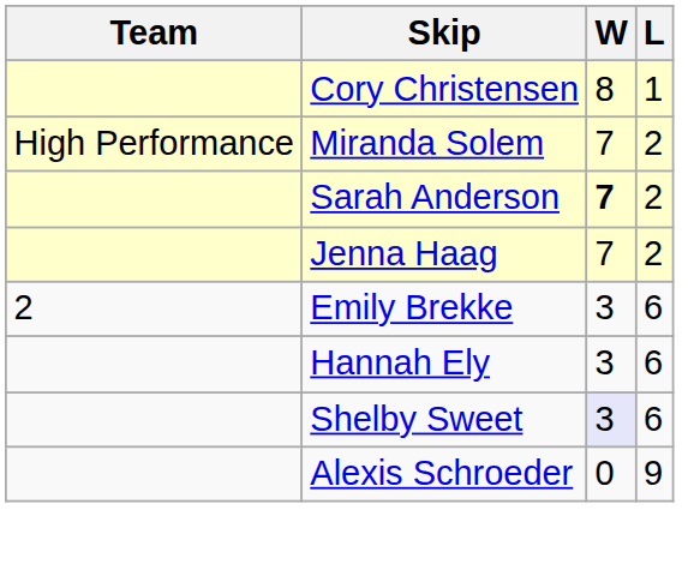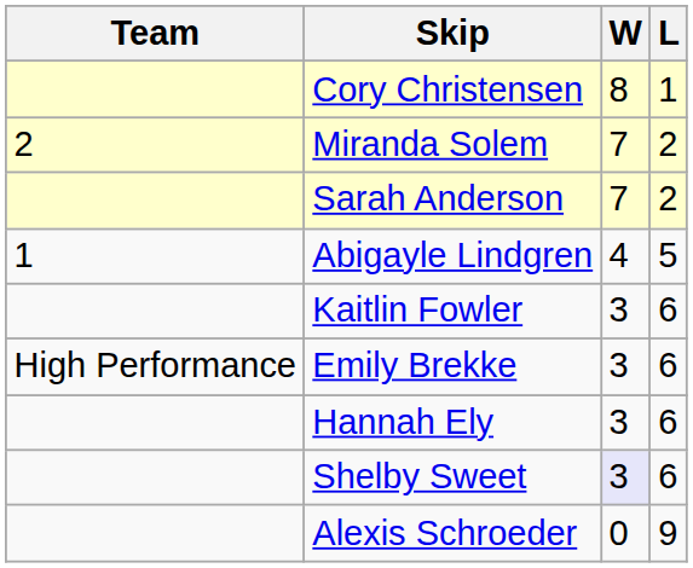 <table class=wikitable>
 <tr>
 <th>Team</th>
 <th>Skip</th>
 <th>W</th>
 <th>L</th>
 </tr>
 <tr bgcolor=#ffffcc>
 <td></td>
 <td><a href='#'>Cory Christensen</a></td>
 <td>8</td>
 <td>1</td>
 </tr>
 <tr bgcolor=#ffffcc>
-<td> High Performance</td>
+<td> 2</td>
 <td><a href='#'>Miranda Solem</a></td>
 <td>7</td>
 <td>2</td>
 </tr>
 <tr bgcolor=#ffffcc>
 <td></td>
 <td><a href='#'>Sarah Anderson</a></td>
-<td><strong>7</strong></td>
-<td>2</td>
-</tr>
-<tr bgcolor=#ffffcc>
-<td></td>
-<td><a href='#'>Jenna Haag</a></td>
 <td>7</td>
 <td>2</td>
 </tr>
 <tr>
-<td> 2</td>
+<td> 1</td>
+<td><a href='#'>Abigayle Lindgren</a></td>
+<td>4</td>
+<td>5</td>
+</tr>
+<tr>
+<td></td>
+<td><a href='#'>Kaitlin Fowler</a></td>
+<td>3</td>
+<td>6</td>
+</tr>
+<tr>
+<td> High Performance</td>
 <td><a href='#'>Emily Brekke</a></td>
 <td>3</td>
 <td>6</td>
 </tr>
 <tr>
 <td></td>
 <td><a href='#'>Hannah Ely</a></td>
 <td>3</td>
 <td>6</td>
 </tr>
 <tr>
 <td></td>
 <td><a href='#'>Shelby Sweet</a></td>
 <td style="background: lavender;">3</td>
 <td>6</td>
 </tr>
 <tr>
 <td></td>
 <td><a href='#'>Alexis Schroeder</a></td>
 <td>0</td>
 <td>9</td>
 </tr>
 </table>
